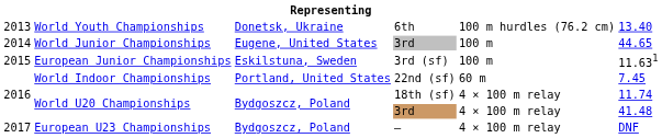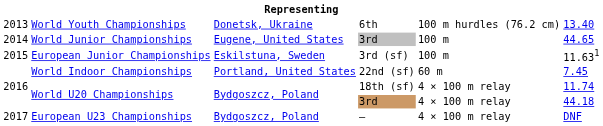 <table>
 <tr>
 <th colspan="6">Representing </th>
 </tr>
 <tr>
 <td>2013</td>
 <td><a href='#'>World Youth Championships</a></td>
 <td><a href='#'>Donetsk, Ukraine</a></td>
 <td>6th</td>
 <td>100 m hurdles (76.2 cm)</td>
 <td><a href='#'>13.40</a></td>
 </tr>
 <tr>
 <td>2014</td>
 <td><a href='#'>World Junior Championships</a></td>
 <td><a href='#'>Eugene, United States</a></td>
 <td bgcolor=silver>3rd</td>
 <td>100 m</td>
 <td><a href='#'>44.65</a></td>
 </tr>
 <tr>
 <td>2015</td>
 <td><a href='#'>European Junior Championships</a></td>
 <td><a href='#'>Eskilstuna, Sweden</a></td>
 <td>3rd (sf)</td>
 <td>100 m</td>
 <td>11.63<sup>1</sup></td>
 </tr>
 <tr>
 <td rowspan=3>2016</td>
 <td><a href='#'>World Indoor Championships</a></td>
 <td><a href='#'>Portland, United States</a></td>
 <td>22nd (sf)</td>
 <td>60 m</td>
 <td><a href='#'>7.45</a></td>
 </tr>
 <tr>
 <td rowspan=2><a href='#'>World U20 Championships</a></td>
 <td rowspan=2><a href='#'>Bydgoszcz, Poland</a></td>
 <td>18th (sf)</td>
 <td>4 × 100 m relay</td>
 <td><a href='#'>11.74</a></td>
 </tr>
 <tr>
 <td bgcolor=cc9966>3rd</td>
 <td>4 × 100 m relay</td>
-<td><a href='#'>41.48</a></td>
+<td><a href='#'>44.18</a></td>
 </tr>
 <tr>
 <td>2017</td>
 <td><a href='#'>European U23 Championships</a></td>
 <td><a href='#'>Bydgoszcz, Poland</a></td>
 <td>–</td>
 <td>4 × 100 m relay</td>
 <td><a href='#'>DNF</a></td>
 </tr>
 </table>
